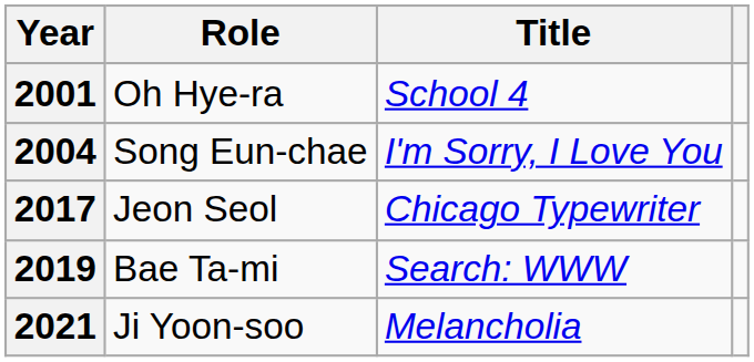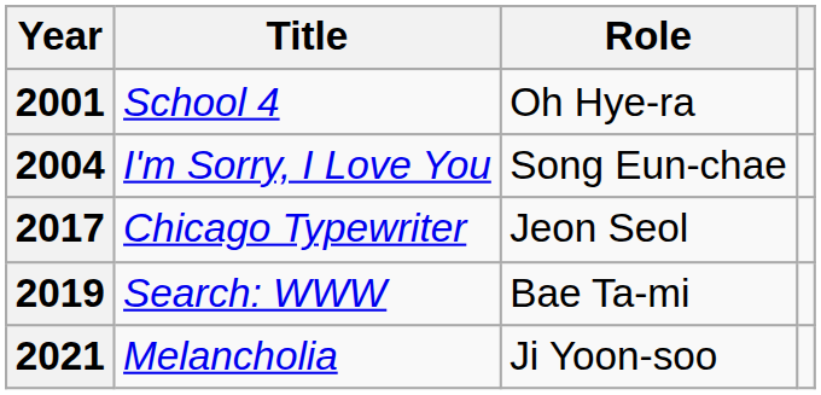 <table class="wikitable plainrowheaders sortable">
 <tr>
 <th scope="col">Year</th>
+<th scope="col">Title</th>
 <th scope="col">Role</th>
-<th scope="col">Title</th>
 <th scope="col" class="unsortable"></th>
 </tr>
 <tr>
 <th scope="row">2001</th>
+<td><em><a href='#'>School 4</a></em></td>
 <td>Oh Hye-ra</td>
-<td><em><a href='#'>School 4</a></em></td>
 <td style="text-align:center"></td>
 </tr>
 <tr>
 <th scope="row">2004</th>
+<td><em><a href='#'>I'm Sorry, I Love You</a></em></td>
 <td>Song Eun-chae</td>
-<td><em><a href='#'>I'm Sorry, I Love You</a></em></td>
 <td style="text-align:center"></td>
 </tr>
 <tr>
 <th scope="row">2017</th>
+<td><em><a href='#'>Chicago Typewriter</a></em></td>
 <td>Jeon Seol</td>
-<td><em><a href='#'>Chicago Typewriter</a></em></td>
 <td style="text-align:center"></td>
 </tr>
 <tr>
 <th scope="row">2019</th>
+<td><em><a href='#'>Search: WWW</a></em></td>
 <td>Bae Ta-mi</td>
-<td><em><a href='#'>Search: WWW</a></em></td>
 <td style="text-align:center"></td>
 </tr>
 <tr>
 <th scope="row">2021</th>
+<td><em><a href='#'>Melancholia</a></em></td>
 <td>Ji Yoon-soo</td>
-<td><em><a href='#'>Melancholia</a></em></td>
 <td style="text-align:center"></td>
 </tr>
 </table>
